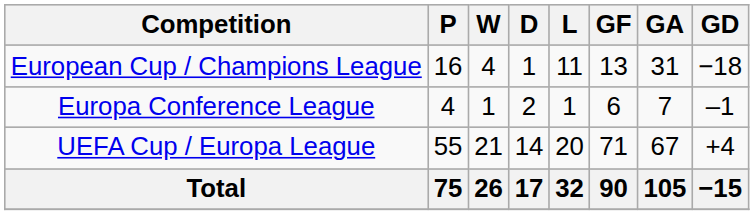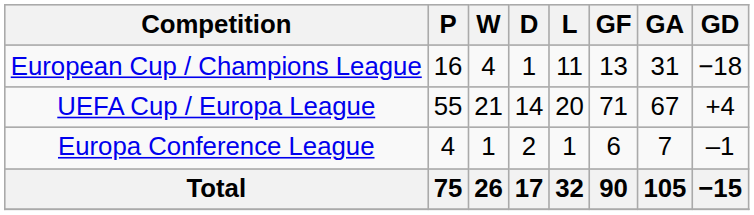 <table class="wikitable sortable" style="text-align:center">
 <tr>
 <th>Competition</th>
 <th>P</th>
 <th>W</th>
 <th>D</th>
 <th>L</th>
 <th>GF</th>
 <th>GA</th>
 <th>GD</th>
 </tr>
 <tr>
 <td><a href='#'>European Cup / Champions League</a></td>
 <td>16</td>
 <td>4</td>
 <td>1</td>
 <td>11</td>
 <td>13</td>
 <td>31</td>
 <td>−18</td>
 </tr>
 <tr>
+<td><a href='#'>UEFA Cup / Europa League</a></td>
+<td>55</td>
+<td>21</td>
+<td>14</td>
+<td>20</td>
+<td>71</td>
+<td>67</td>
+<td>+4</td>
+</tr>
+<tr>
 <td><a href='#'>Europa Conference League</a></td>
 <td>4</td>
 <td>1</td>
 <td>2</td>
 <td>1</td>
 <td>6</td>
 <td>7</td>
 <td>–1</td>
-</tr>
-<tr>
-<td><a href='#'>UEFA Cup / Europa League</a></td>
-<td>55</td>
-<td>21</td>
-<td>14</td>
-<td>20</td>
-<td>71</td>
-<td>67</td>
-<td>+4</td>
 </tr>
 <tr>
 <th><strong>Total</strong></th>
 <th><strong>75</strong></th>
 <th><strong>26</strong></th>
 <th><strong>17</strong></th>
 <th><strong>32</strong></th>
 <th><strong>90</strong></th>
 <th><strong>105</strong></th>
 <th><strong>−15</strong></th>
 </tr>
 <tr>
 </tr>
 </table>
